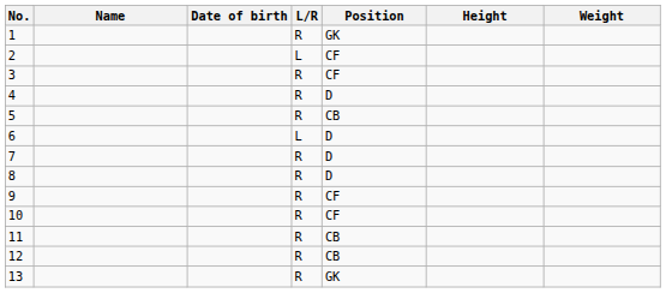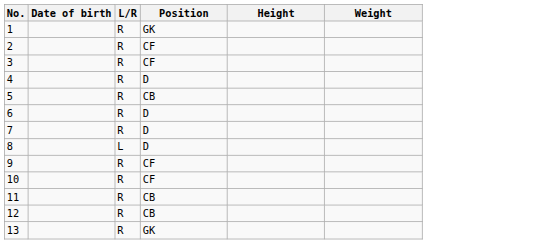 <table class=wikitable sortable style=font-size:100%; text-align:center;>
 <tr>
 <th>No.</th>
-<th style=width:12em>Name</th>
 <th style=width:8em>Date of birth</th>
 <th style=width:2em>L/R</th>
 <th style=width:8em>Position</th>
 <th style=width:9em>Height</th>
 <th style=width:9em>Weight</th>
 </tr>
 <tr>
 <td>1</td>
-<td align=left></td>
 <td></td>
 <td>R</td>
 <td>GK</td>
 <td></td>
 <td></td>
 </tr>
 <tr>
 <td>2</td>
-<td align=left></td>
 <td></td>
-<td>L</td>
+<td>R</td>
 <td>CF</td>
 <td></td>
 <td></td>
 </tr>
 <tr>
 <td>3</td>
-<td align=left></td>
 <td></td>
 <td>R</td>
 <td>CF</td>
 <td></td>
 <td></td>
 </tr>
 <tr>
 <td>4</td>
-<td align=left></td>
 <td></td>
 <td>R</td>
 <td>D</td>
 <td></td>
 <td></td>
 </tr>
 <tr>
 <td>5</td>
-<td align=left></td>
 <td></td>
 <td>R</td>
 <td>CB</td>
 <td></td>
 <td></td>
 </tr>
 <tr>
 <td>6</td>
-<td align=left></td>
 <td></td>
-<td>L</td>
+<td>R</td>
 <td>D</td>
 <td></td>
 <td></td>
 </tr>
 <tr>
 <td>7</td>
-<td align=left></td>
 <td></td>
 <td>R</td>
 <td>D</td>
 <td></td>
 <td></td>
 </tr>
 <tr>
 <td>8</td>
-<td align=left></td>
 <td></td>
-<td>R</td>
+<td>L</td>
 <td>D</td>
 <td></td>
 <td></td>
 </tr>
 <tr>
 <td>9</td>
-<td align=left></td>
 <td></td>
 <td>R</td>
 <td>CF</td>
 <td></td>
 <td></td>
 </tr>
 <tr>
 <td>10</td>
-<td align=left></td>
 <td></td>
 <td>R</td>
 <td>CF</td>
 <td></td>
 <td></td>
 </tr>
 <tr>
 <td>11</td>
-<td align=left></td>
 <td></td>
 <td>R</td>
 <td>CB</td>
 <td></td>
 <td></td>
 </tr>
 <tr>
 <td>12</td>
-<td align=left></td>
 <td></td>
 <td>R</td>
 <td>CB</td>
 <td></td>
 <td></td>
 </tr>
 <tr>
 <td>13</td>
-<td align=left></td>
 <td></td>
 <td>R</td>
 <td>GK</td>
 <td></td>
 <td></td>
 </tr>
 </table>
